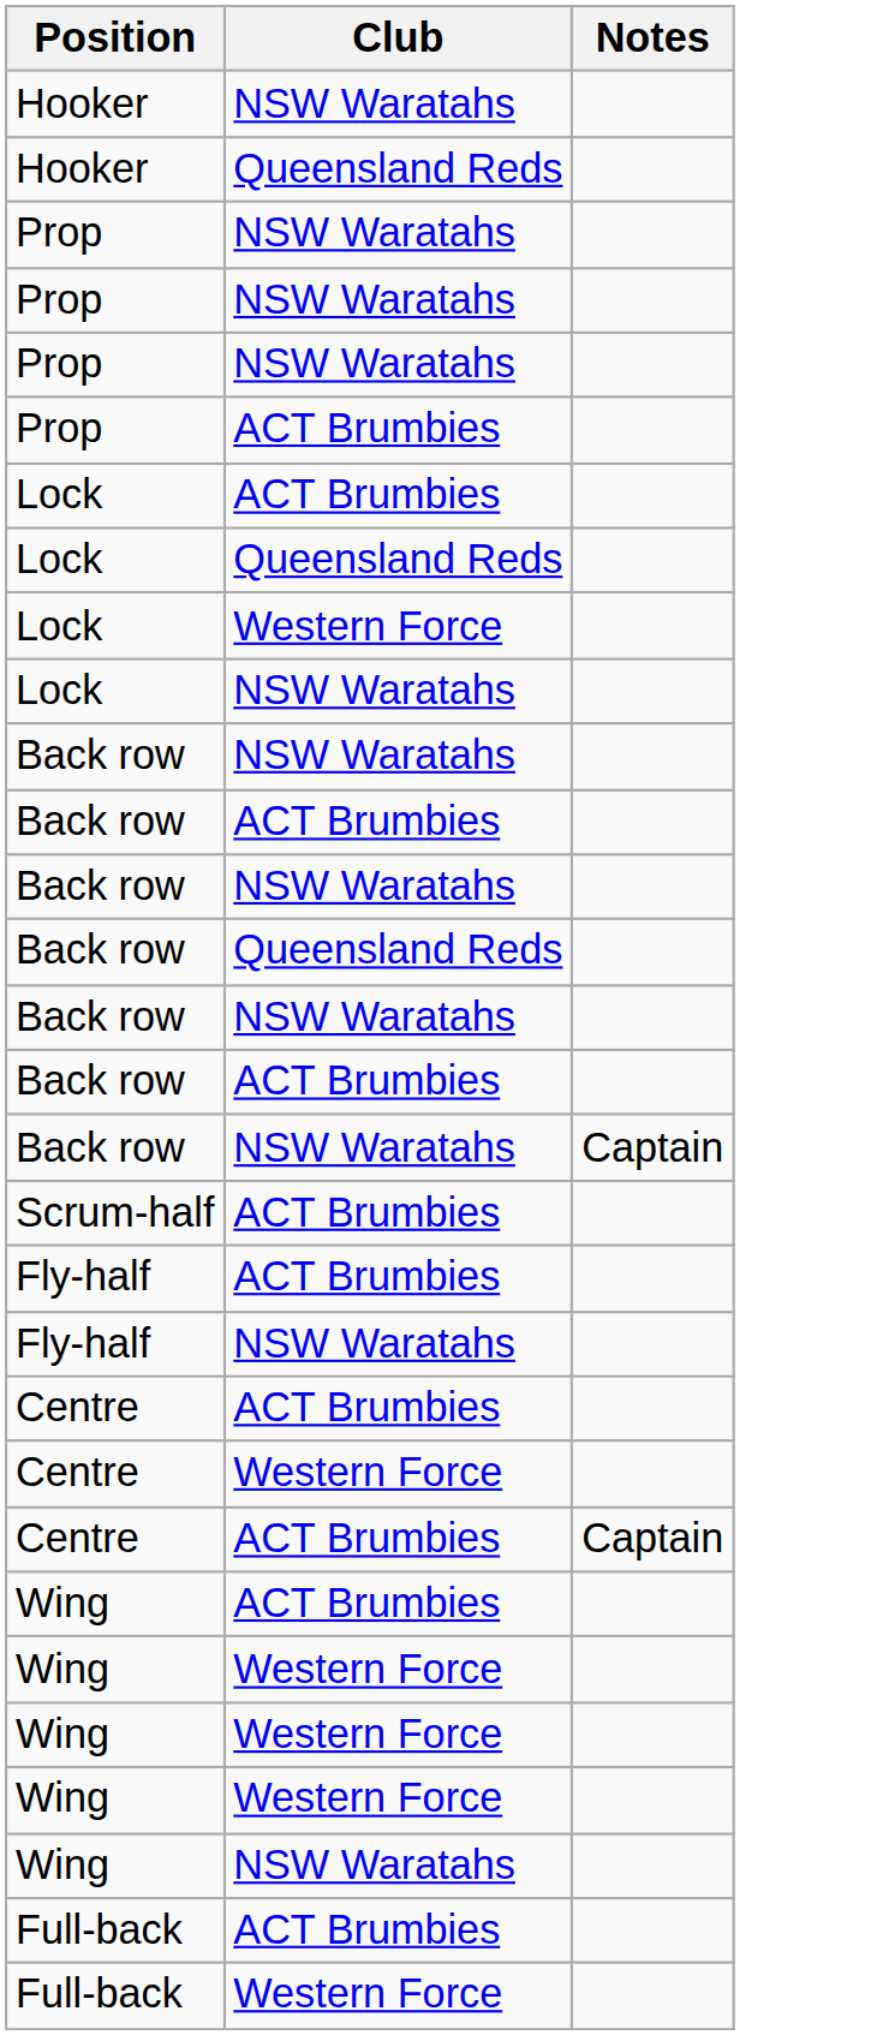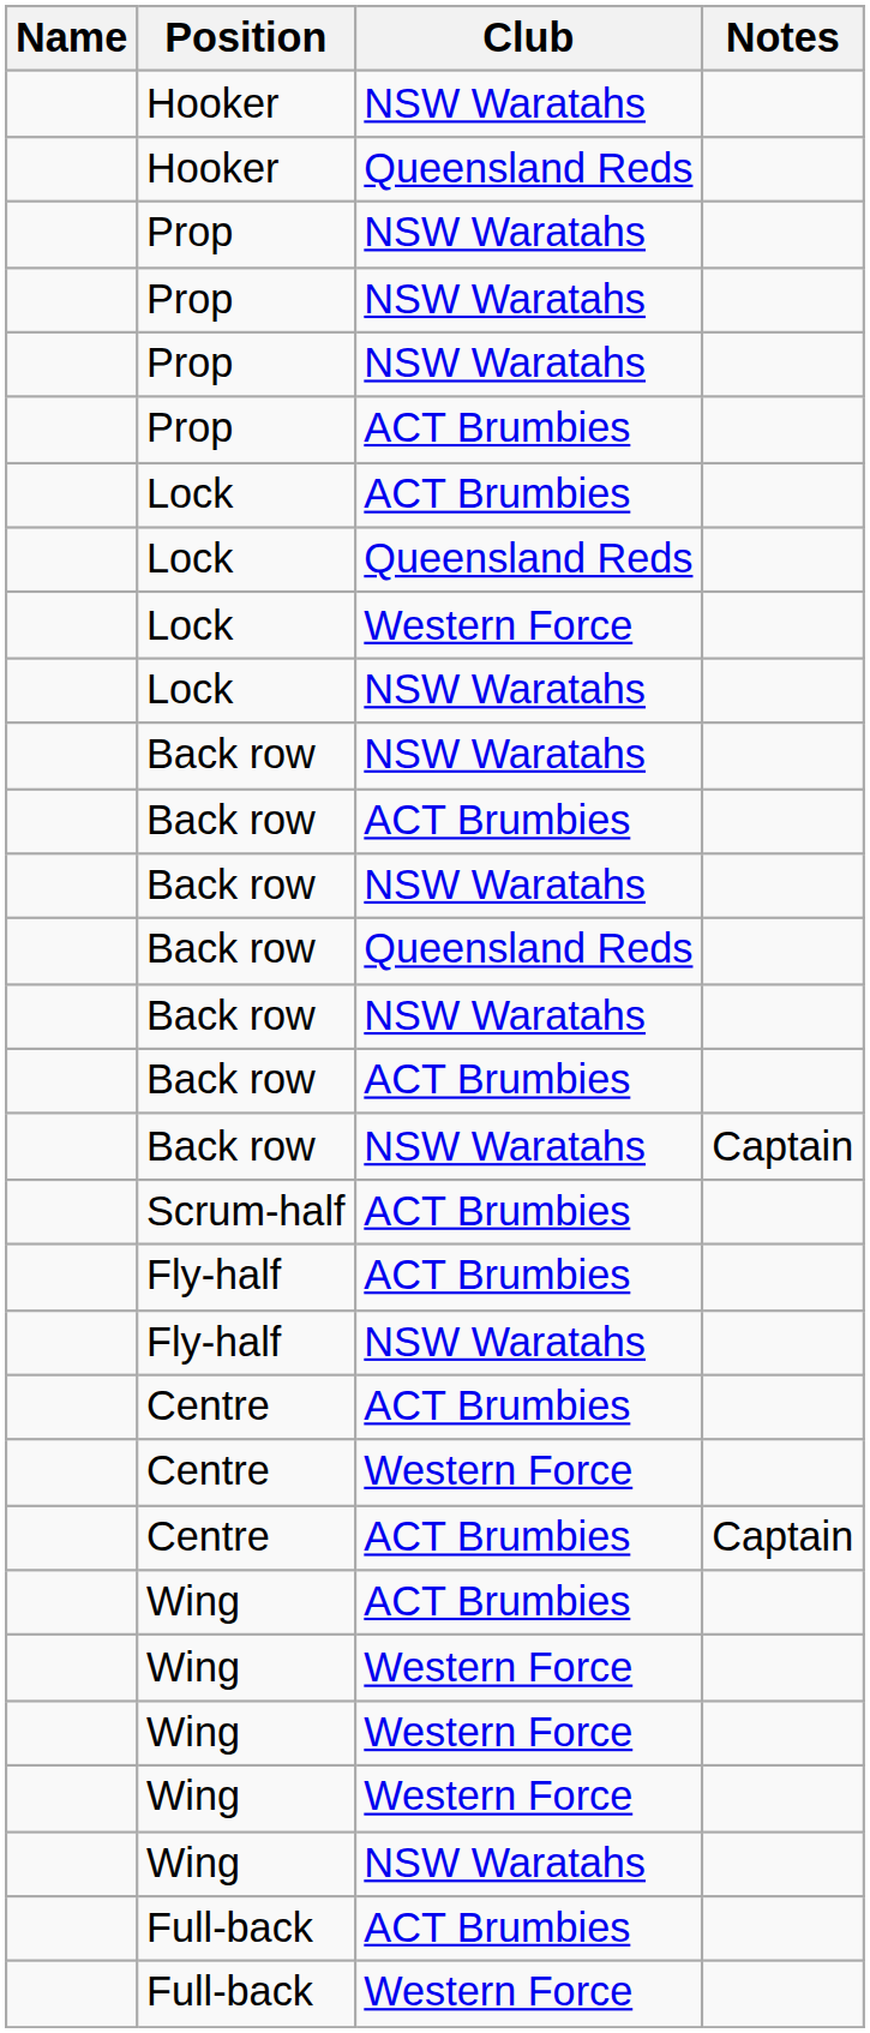 <table class="wikitable sortable">
 <tr>
+<th>Name</th>
 <th>Position</th>
 <th>Club</th>
 <th class="unsortable">Notes</th>
 </tr>
 <tr>
+<td></td>
 <td>Hooker</td>
 <td><a href='#'>NSW Waratahs</a></td>
 <td></td>
 </tr>
 <tr>
+<td></td>
 <td>Hooker</td>
 <td><a href='#'>Queensland Reds</a></td>
 <td></td>
 </tr>
 <tr>
+<td></td>
 <td>Prop</td>
 <td><a href='#'>NSW Waratahs</a></td>
 <td></td>
 </tr>
 <tr>
+<td></td>
 <td>Prop</td>
 <td><a href='#'>NSW Waratahs</a></td>
 <td></td>
 </tr>
 <tr>
+<td></td>
 <td>Prop</td>
 <td><a href='#'>NSW Waratahs</a></td>
 <td></td>
 </tr>
 <tr>
+<td></td>
 <td>Prop</td>
 <td><a href='#'>ACT Brumbies</a></td>
 <td></td>
 </tr>
 <tr>
+<td></td>
 <td>Lock</td>
 <td><a href='#'>ACT Brumbies</a></td>
 <td></td>
 </tr>
 <tr>
+<td></td>
 <td>Lock</td>
 <td><a href='#'>Queensland Reds</a></td>
 <td></td>
 </tr>
 <tr>
+<td></td>
 <td>Lock</td>
 <td><a href='#'>Western Force</a></td>
 <td></td>
 </tr>
 <tr>
+<td></td>
 <td>Lock</td>
 <td><a href='#'>NSW Waratahs</a></td>
 <td></td>
 </tr>
 <tr>
+<td></td>
 <td>Back row</td>
 <td><a href='#'>NSW Waratahs</a></td>
 <td></td>
 </tr>
 <tr>
+<td></td>
 <td>Back row</td>
 <td><a href='#'>ACT Brumbies</a></td>
 <td></td>
 </tr>
 <tr>
+<td></td>
 <td>Back row</td>
 <td><a href='#'>NSW Waratahs</a></td>
 <td></td>
 </tr>
 <tr>
+<td></td>
 <td>Back row</td>
 <td><a href='#'>Queensland Reds</a></td>
 <td></td>
 </tr>
 <tr>
+<td></td>
 <td>Back row</td>
 <td><a href='#'>NSW Waratahs</a></td>
 <td></td>
 </tr>
 <tr>
+<td></td>
 <td>Back row</td>
 <td><a href='#'>ACT Brumbies</a></td>
 <td></td>
 </tr>
 <tr>
+<td></td>
 <td>Back row</td>
 <td><a href='#'>NSW Waratahs</a></td>
 <td>Captain</td>
 </tr>
 <tr>
+<td></td>
 <td>Scrum-half</td>
 <td><a href='#'>ACT Brumbies</a></td>
 <td></td>
 </tr>
 <tr>
+<td></td>
 <td>Fly-half</td>
 <td><a href='#'>ACT Brumbies</a></td>
 <td></td>
 </tr>
 <tr>
+<td></td>
 <td>Fly-half</td>
 <td><a href='#'>NSW Waratahs</a></td>
 <td></td>
 </tr>
 <tr>
+<td></td>
 <td>Centre</td>
 <td><a href='#'>ACT Brumbies</a></td>
 <td></td>
 </tr>
 <tr>
+<td></td>
 <td>Centre</td>
 <td><a href='#'>Western Force</a></td>
 <td></td>
 </tr>
 <tr>
+<td></td>
 <td>Centre</td>
 <td><a href='#'>ACT Brumbies</a></td>
 <td>Captain</td>
 </tr>
 <tr>
+<td></td>
 <td>Wing</td>
 <td><a href='#'>ACT Brumbies</a></td>
 <td></td>
 </tr>
 <tr>
+<td></td>
 <td>Wing</td>
 <td><a href='#'>Western Force</a></td>
 <td></td>
 </tr>
 <tr>
+<td></td>
 <td>Wing</td>
 <td><a href='#'>Western Force</a></td>
 <td></td>
 </tr>
 <tr>
+<td></td>
 <td>Wing</td>
 <td><a href='#'>Western Force</a></td>
 <td></td>
 </tr>
 <tr>
+<td></td>
 <td>Wing</td>
 <td><a href='#'>NSW Waratahs</a></td>
 <td></td>
 </tr>
 <tr>
+<td></td>
 <td>Full-back</td>
 <td><a href='#'>ACT Brumbies</a></td>
 <td></td>
 </tr>
 <tr>
+<td></td>
 <td>Full-back</td>
 <td><a href='#'>Western Force</a></td>
 <td></td>
 </tr>
 </table>
